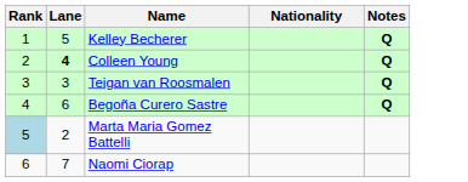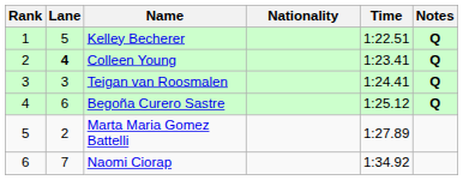 <table class="wikitable sortable" style="text-align:center">
 <tr>
 <th>Rank</th>
 <th>Lane</th>
 <th style="width:180px">Name</th>
 <th style="width:125px">Nationality</th>
+<th>Time</th>
 <th>Notes</th>
 </tr>
 <tr style="background:#cfc;">
 <td>1</td>
 <td>5</td>
 <td style="text-align:left;"><a href='#'>Kelley Becherer</a></td>
 <td style="text-align:left;"></td>
+<td>1:22.51</td>
 <td><strong>Q</strong></td>
 </tr>
 <tr style="background:#cfc;">
 <td>2</td>
 <td><strong>4</strong></td>
 <td style="text-align:left;"><a href='#'>Colleen Young</a></td>
 <td style="text-align:left;"></td>
+<td>1:23.41</td>
 <td><strong>Q</strong></td>
 </tr>
 <tr style="background:#cfc;">
 <td>3</td>
 <td>3</td>
 <td style="text-align:left;"><a href='#'>Teigan van Roosmalen</a></td>
 <td style="text-align:left;"></td>
+<td>1:24.41</td>
 <td><strong>Q</strong></td>
 </tr>
 <tr style="background:#cfc;">
 <td>4</td>
 <td>6</td>
 <td style="text-align:left;"><a href='#'>Begoña Curero Sastre</a></td>
 <td style="text-align:left;"></td>
+<td>1:25.12</td>
 <td><strong>Q</strong></td>
 </tr>
 <tr>
-<td style="background: lightblue;">5</td>
+<td>5</td>
 <td>2</td>
 <td style="text-align:left;"><a href='#'>Marta Maria Gomez Battelli</a></td>
 <td style="text-align:left;"></td>
+<td>1:27.89</td>
 <td></td>
 </tr>
 <tr>
 <td>6</td>
 <td>7</td>
 <td style="text-align:left;"><a href='#'>Naomi Ciorap</a></td>
 <td style="text-align:left;"></td>
+<td>1:34.92</td>
 <td></td>
 </tr>
 </table>
